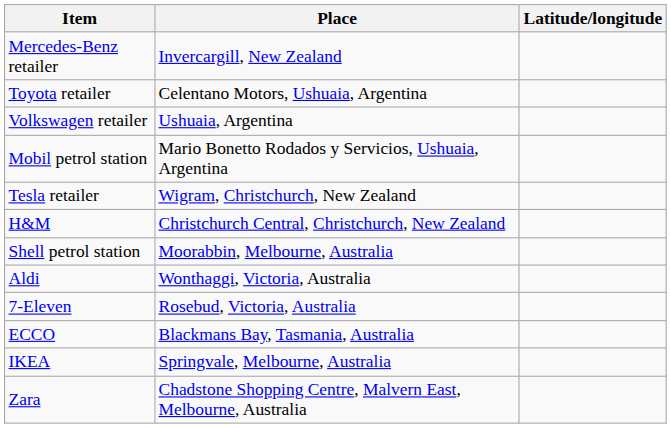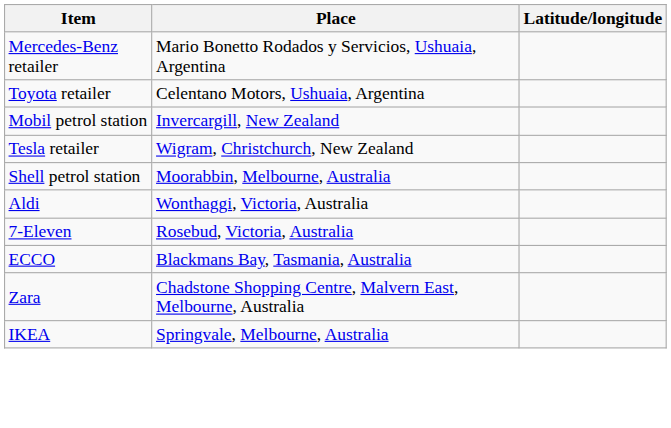 <table class="wikitable"  font-size:95%;">
 <tr>
 <th>Item</th>
 <th>Place</th>
 <th>Latitude/longitude</th>
 </tr>
 <tr>
 <td><a href='#'>Mercedes-Benz</a> retailer</td>
-<td><a href='#'>Invercargill</a>, <a href='#'>New Zealand</a></td>
+<td>Mario Bonetto Rodados y Servicios, <a href='#'>Ushuaia</a>, Argentina</td>
 <td></td>
 </tr>
 <tr>
 <td><a href='#'>Toyota</a> retailer</td>
 <td>Celentano Motors, <a href='#'>Ushuaia</a>, Argentina</td>
 <td></td>
 </tr>
 <tr>
-<td><a href='#'>Volkswagen</a> retailer</td>
-<td><a href='#'>Ushuaia</a>, Argentina</td>
-<td></td>
-</tr>
-<tr>
 <td><a href='#'>Mobil</a> petrol station</td>
-<td>Mario Bonetto Rodados y Servicios, <a href='#'>Ushuaia</a>, Argentina</td>
+<td><a href='#'>Invercargill</a>, <a href='#'>New Zealand</a></td>
 <td> </td>
 </tr>
 <tr>
 <td><a href='#'>Tesla</a> retailer</td>
 <td><a href='#'>Wigram</a>, <a href='#'>Christchurch</a>, New Zealand</td>
-<td> </td>
-</tr>
-<tr>
-<td><a href='#'>H&M</a></td>
-<td><a href='#'>Christchurch Central</a>, <a href='#'>Christchurch</a>, <a href='#'>New Zealand</a></td>
 <td> </td>
 </tr>
 <tr>
 <td><a href='#'>Shell</a> petrol station</td>
 <td><a href='#'>Moorabbin</a>, <a href='#'>Melbourne</a>, <a href='#'>Australia</a></td>
 <td> </td>
 </tr>
 <tr>
 <td><a href='#'>Aldi</a></td>
 <td><a href='#'>Wonthaggi</a>, <a href='#'>Victoria</a>, Australia</td>
 <td></td>
 </tr>
 <tr>
 <td><a href='#'>7-Eleven</a></td>
 <td><a href='#'>Rosebud</a>, <a href='#'>Victoria</a>, <a href='#'>Australia</a></td>
 <td> </td>
 </tr>
 <tr>
 <td><a href='#'>ECCO</a></td>
 <td><a href='#'>Blackmans Bay</a>, <a href='#'>Tasmania</a>, <a href='#'>Australia</a></td>
 <td> </td>
 </tr>
 <tr>
+<td><a href='#'>Zara</a></td>
+<td><a href='#'>Chadstone Shopping Centre</a>, <a href='#'>Malvern East</a>, <a href='#'>Melbourne</a>, Australia</td>
+<td></td>
+</tr>
+<tr>
 <td><a href='#'>IKEA</a></td>
 <td><a href='#'>Springvale</a>, <a href='#'>Melbourne</a>, <a href='#'>Australia</a></td>
 <td></td>
 </tr>
-<tr>
-<td><a href='#'>Zara</a></td>
-<td><a href='#'>Chadstone Shopping Centre</a>, <a href='#'>Malvern East</a>, <a href='#'>Melbourne</a>, Australia</td>
-<td></td>
-</tr>
 </table>
